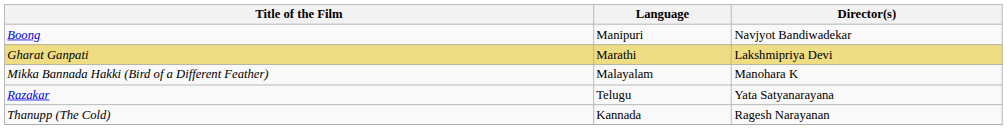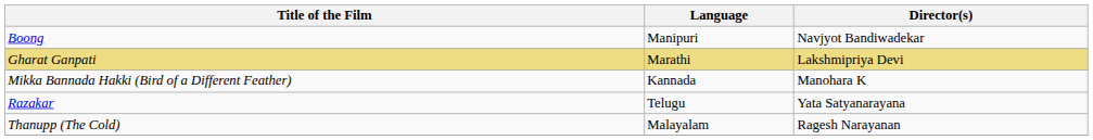 <table class="sortable wikitable" style="width:100%; margin-bottom:4px" cellpadding="5">
 <tr>
 <th scope="col">Title of the Film</th>
 <th scope="col">Language</th>
 <th scope="col">Director(s)</th>
 </tr>
 <tr>
 <td><em><a href='#'>Boong</a></em></td>
 <td>Manipuri</td>
 <td>Navjyot Bandiwadekar</td>
 </tr>
 <tr style="background:#eedd82">
 <td><em>Gharat Ganpati</em></td>
 <td>Marathi</td>
 <td>Lakshmipriya Devi</td>
 </tr>
 <tr>
 <td><em>Mikka Bannada Hakki (Bird of a Different Feather)</em></td>
-<td>Malayalam</td>
+<td>Kannada</td>
 <td>Manohara K</td>
 </tr>
 <tr>
 <td><a href='#'><em>Razakar</em></a></td>
 <td>Telugu</td>
 <td>Yata Satyanarayana</td>
 </tr>
 <tr>
 <td><em>Thanupp (The Cold)</em></td>
-<td>Kannada</td>
+<td>Malayalam</td>
 <td>Ragesh Narayanan</td>
 </tr>
 <tr>
 </tr>
 </table>
